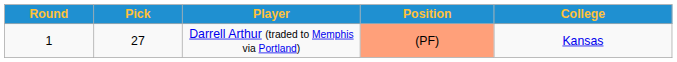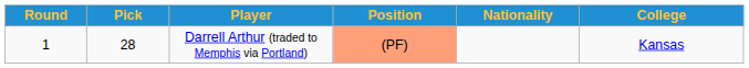 <table class="wikitable sortable sortable">
 <tr>
 <th style="background:#1F90D1; color:#FFC139" width="10%">Round</th>
 <th style="background:#1F90D1; color:#FFC139" width="10%">Pick</th>
 <th style="background:#1F90D1; color:#FFC139" width="20%">Player</th>
 <th style="background:#1F90D1; color:#FFC139" width="15%">Position</th>
+<th style="background:#1F90D1; color:#FFC139" width="15%">Nationality</th>
 <th style="background:#1F90D1; color:#FFC139" width="20%">College</th>
 </tr>
 <tr style="text-align: center">
 <td>1</td>
-<td>27</td>
+<td>28</td>
 <td><a href='#'>Darrell Arthur</a> <small>(traded to <a href='#'>Memphis</a> via <a href='#'>Portland</a>)</small></td>
 <td style="background: lightsalmon;">(PF)</td>
+<td></td>
 <td><a href='#'>Kansas</a></td>
 </tr>
 </table>
